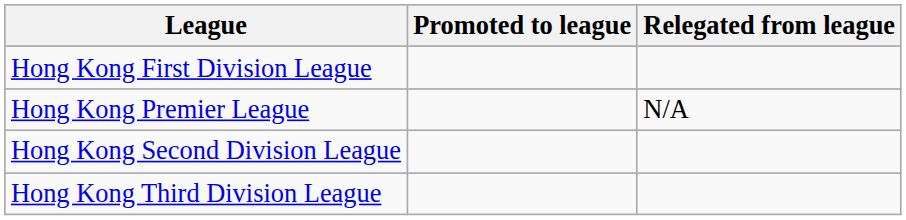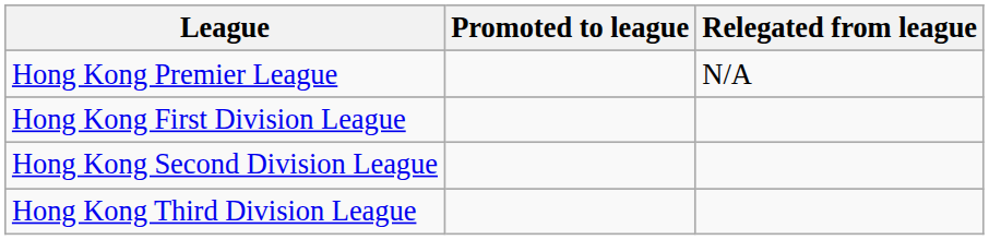 <table class="wikitable">
 <tr>
 <th>League</th>
 <th>Promoted to league</th>
 <th>Relegated from league</th>
 </tr>
 <tr>
+<td><a href='#'>Hong Kong Premier League</a></td>
+<td></td>
+<td>N/A</td>
+</tr>
+<tr>
 <td><a href='#'>Hong Kong First Division League</a></td>
 <td></td>
 <td></td>
-</tr>
-<tr>
-<td><a href='#'>Hong Kong Premier League</a></td>
-<td></td>
-<td>N/A</td>
 </tr>
 <tr>
 <td><a href='#'>Hong Kong Second Division League</a></td>
 <td></td>
 </tr>
 <tr>
 <td><a href='#'>Hong Kong Third Division League</a></td>
 <td></td>
 <td></td>
 </tr>
 </table>
